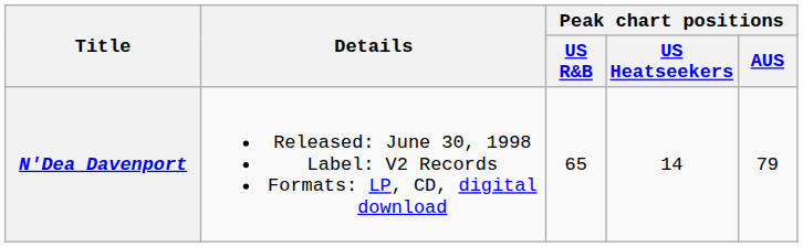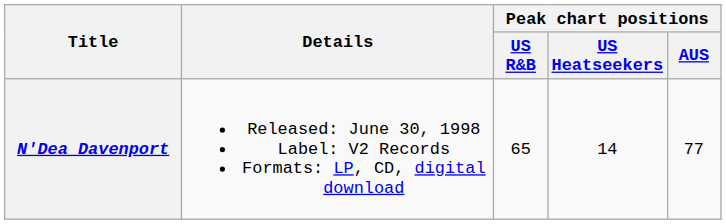 <table class="wikitable plainrowheaders" style="text-align:center;">
 <tr>
 <th scope="col" rowspan="2" style="width:10em;">Title</th>
 <th scope="col" rowspan="2" style="width:18em;">Details</th>
 <th scope="col" colspan="3">Peak chart positions</th>
 </tr>
 <tr>
 <th scope="col" width="35"><a href='#'>US R&B</a><br></th>
 <th scope="col" width="35"><a href='#'>US Heatseekers</a><br></th>
 <th scope="col" width="35"><a href='#'>AUS</a><br></th>
 </tr>
 <tr>
 <th scope="row"><em><a href='#'>N'Dea Davenport</a></em></th>
 <td><br><ul><li>Released: June 30, 1998</li><li>Label: V2 Records</li><li>Formats: <a href='#'>LP</a>, CD, <a href='#'>digital download</a></li></ul></td>
 <td>65</td>
 <td>14</td>
-<td>79</td>
+<td>77</td>
 </tr>
 </table>
